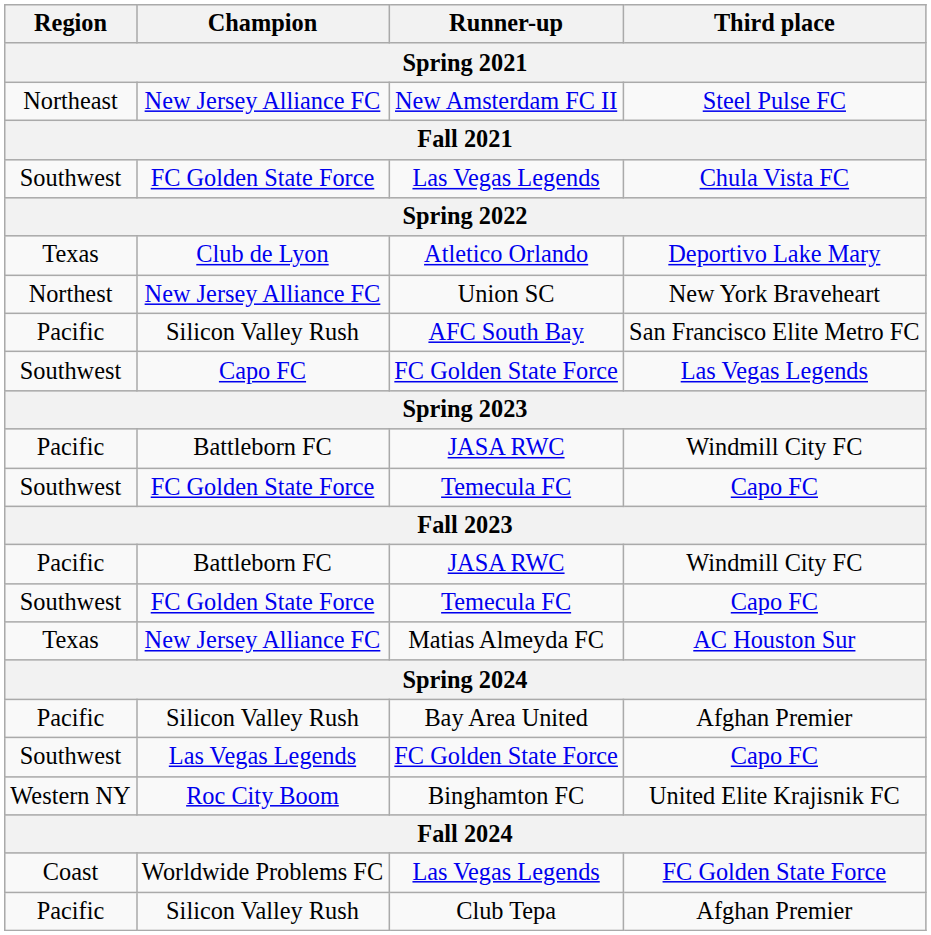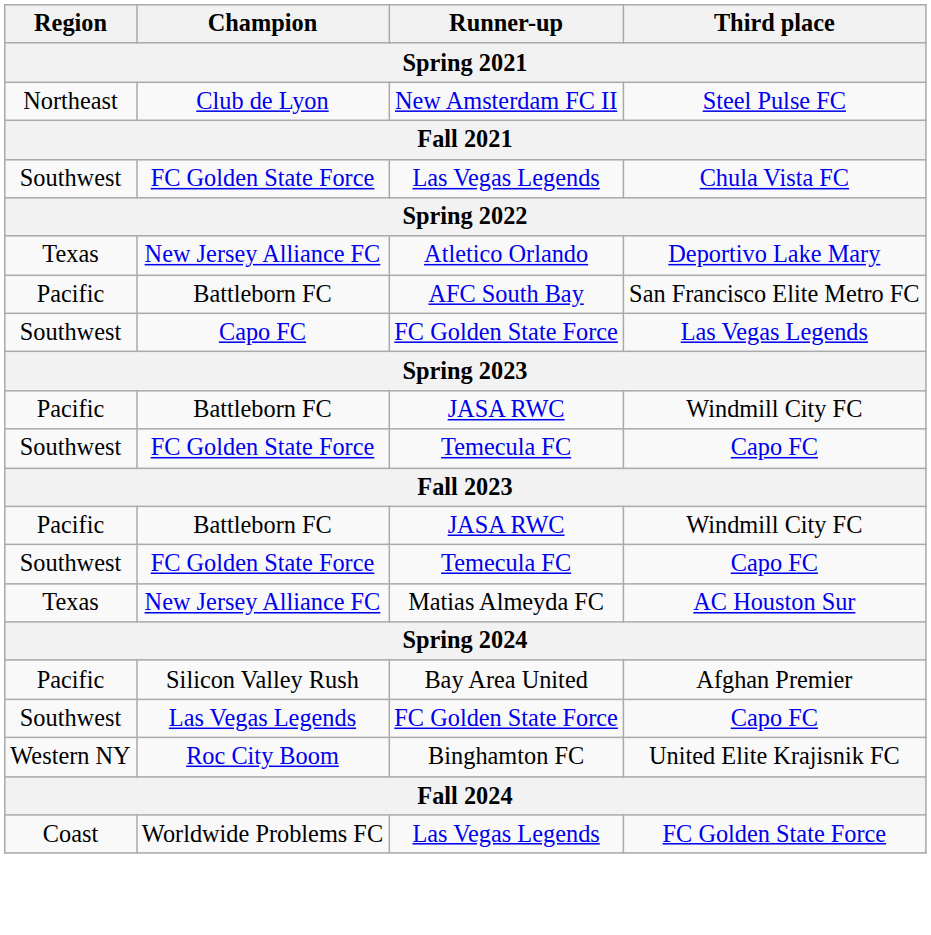 <table class="wikitable sortable" style="text-align: center;">
 <tr>
 <th>Region</th>
 <th>Champion</th>
 <th>Runner-up</th>
 <th>Third place</th>
 </tr>
 <tr>
 <th colspan=4>Spring 2021</th>
 </tr>
 <tr>
 <td>Northeast</td>
-<td><a href='#'>New Jersey Alliance FC</a></td>
+<td><a href='#'>Club de Lyon</a></td>
 <td><a href='#'>New Amsterdam FC II</a></td>
 <td><a href='#'>Steel Pulse FC</a></td>
 </tr>
 <tr>
 <th colspan=4>Fall 2021</th>
 </tr>
 <tr>
 <td>Southwest</td>
 <td><a href='#'>FC Golden State Force</a></td>
 <td><a href='#'>Las Vegas Legends</a></td>
 <td><a href='#'>Chula Vista FC</a></td>
 </tr>
 <tr>
 <th colspan=4>Spring 2022</th>
 </tr>
 <tr>
 <td>Texas</td>
-<td><a href='#'>Club de Lyon</a></td>
+<td><a href='#'>New Jersey Alliance FC</a></td>
 <td><a href='#'>Atletico Orlando</a></td>
 <td><a href='#'>Deportivo Lake Mary</a></td>
 </tr>
 <tr>
-<td>Northest</td>
-<td><a href='#'>New Jersey Alliance FC</a></td>
-<td>Union SC</td>
-<td>New York Braveheart</td>
-</tr>
-<tr>
 <td>Pacific</td>
-<td>Silicon Valley Rush</td>
+<td>Battleborn FC</td>
 <td><a href='#'>AFC South Bay</a></td>
 <td>San Francisco Elite Metro FC</td>
 </tr>
 <tr>
 <td>Southwest</td>
 <td><a href='#'>Capo FC</a></td>
 <td><a href='#'>FC Golden State Force</a></td>
 <td><a href='#'>Las Vegas Legends</a></td>
 </tr>
 <tr>
 <th colspan=4>Spring 2023</th>
 </tr>
 <tr>
 <td>Pacific</td>
 <td>Battleborn FC</td>
 <td><a href='#'>JASA RWC</a></td>
 <td>Windmill City FC</td>
 </tr>
 <tr>
 <td>Southwest</td>
 <td><a href='#'>FC Golden State Force</a></td>
 <td><a href='#'>Temecula FC</a></td>
 <td><a href='#'>Capo FC</a></td>
 </tr>
 <tr>
 <th colspan=4>Fall 2023</th>
 </tr>
 <tr>
 <td>Pacific</td>
 <td>Battleborn FC</td>
 <td><a href='#'>JASA RWC</a></td>
 <td>Windmill City FC</td>
 </tr>
 <tr>
 <td>Southwest</td>
 <td><a href='#'>FC Golden State Force</a></td>
 <td><a href='#'>Temecula FC</a></td>
 <td><a href='#'>Capo FC</a></td>
 </tr>
 <tr>
 <td>Texas</td>
 <td><a href='#'>New Jersey Alliance FC</a></td>
 <td>Matias Almeyda FC</td>
 <td><a href='#'>AC Houston Sur</a></td>
 </tr>
 <tr>
 <th colspan=4>Spring 2024</th>
 </tr>
 <tr>
 <td>Pacific</td>
 <td>Silicon Valley Rush</td>
 <td>Bay Area United</td>
 <td>Afghan Premier</td>
 </tr>
 <tr>
 <td>Southwest</td>
 <td><a href='#'>Las Vegas Legends</a></td>
 <td><a href='#'>FC Golden State Force</a></td>
 <td><a href='#'>Capo FC</a></td>
 </tr>
 <tr>
 <td>Western NY</td>
 <td><a href='#'>Roc City Boom</a></td>
 <td>Binghamton FC</td>
 <td>United Elite Krajisnik FC</td>
 </tr>
 <tr>
 <th colspan=4>Fall 2024</th>
 </tr>
 <tr>
 <td>Coast</td>
 <td>Worldwide Problems FC</td>
 <td><a href='#'>Las Vegas Legends</a></td>
 <td><a href='#'>FC Golden State Force</a></td>
 </tr>
-<tr>
-<td>Pacific</td>
-<td>Silicon Valley Rush</td>
-<td>Club Tepa</td>
-<td>Afghan Premier</td>
-</tr>
 </table>
